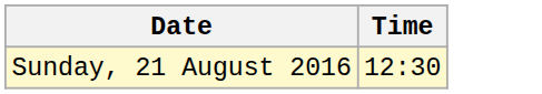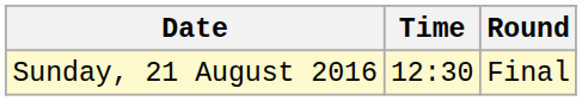 <table class="wikitable">
 <tr>
 <th>Date</th>
 <th>Time</th>
+<th>Round</th>
 </tr>
 <tr>
 <td style=background:lemonchiffon>Sunday, 21 August 2016</td>
 <td style=background:lemonchiffon>12:30</td>
+<td style=background:lemonchiffon>Final</td>
 </tr>
 </table>
